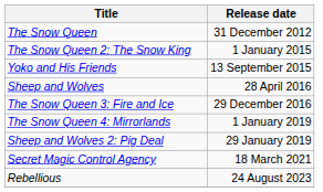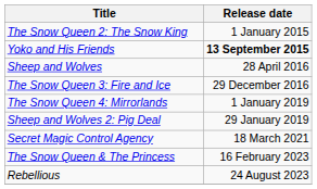 <table class="wikitable sortable" style="text-align: right;">
 <tr>
 <th width="275">Title</th>
 <th>Release date</th>
-</tr>
-<tr>
-<td align="left"><em><a href='#'>The Snow Queen</a></em></td>
-<td>31 December 2012</td>
 </tr>
 <tr>
 <td align="left"><em><a href='#'>The Snow Queen 2: The Snow King</a></em></td>
 <td>1 January 2015</td>
 </tr>
 <tr>
 <td align="left"><em><a href='#'>Yoko and His Friends</a></em></td>
-<td>13 September 2015</td>
+<td><strong>13 September 2015</strong></td>
 </tr>
 <tr>
 <td align="left"><em><a href='#'>Sheep and Wolves</a></em></td>
 <td>28 April 2016</td>
 </tr>
 <tr>
 <td align="left"><em><a href='#'>The Snow Queen 3: Fire and Ice</a></em></td>
 <td>29 December 2016</td>
 </tr>
 <tr>
 <td align="left"><em><a href='#'>The Snow Queen 4: Mirrorlands</a></em></td>
 <td>1 January 2019</td>
 </tr>
 <tr>
 <td align="left"><em><a href='#'>Sheep and Wolves 2: Pig Deal</a></em></td>
 <td>29 January 2019</td>
 </tr>
 <tr>
 <td align="left"><em><a href='#'>Secret Magic Control Agency</a></em></td>
 <td>18 March 2021</td>
 </tr>
 <tr>
+<td align="left"><em><a href='#'>The Snow Queen & The Princess</a></em></td>
+<td>16 February 2023</td>
+</tr>
+<tr>
 <td align="left"><em>Rebellious</em></td>
 <td>24 August 2023 </td>
 </tr>
 <tr>
 </tr>
 </table>
